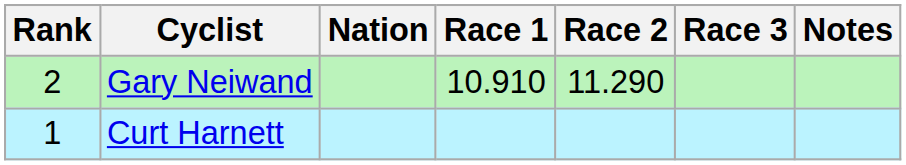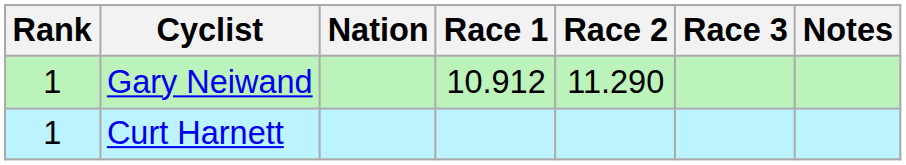 <table class="wikitable sortable" style="text-align:center">
 <tr>
 <th>Rank</th>
 <th>Cyclist</th>
 <th>Nation</th>
 <th>Race 1</th>
 <th>Race 2</th>
 <th>Race 3</th>
 <th>Notes</th>
 </tr>
 <tr bgcolor=bbf3bb>
-<td>2</td>
+<td>1</td>
 <td align=left><a href='#'>Gary Neiwand</a></td>
 <td align=left></td>
-<td>10.910</td>
+<td>10.912</td>
 <td>11.290</td>
 <td></td>
 <td></td>
 </tr>
 <tr bgcolor=bbf3ff>
 <td>1</td>
 <td align=left><a href='#'>Curt Harnett</a></td>
 <td align=left></td>
 <td></td>
 <td></td>
 <td></td>
 <td></td>
 </tr>
 </table>
